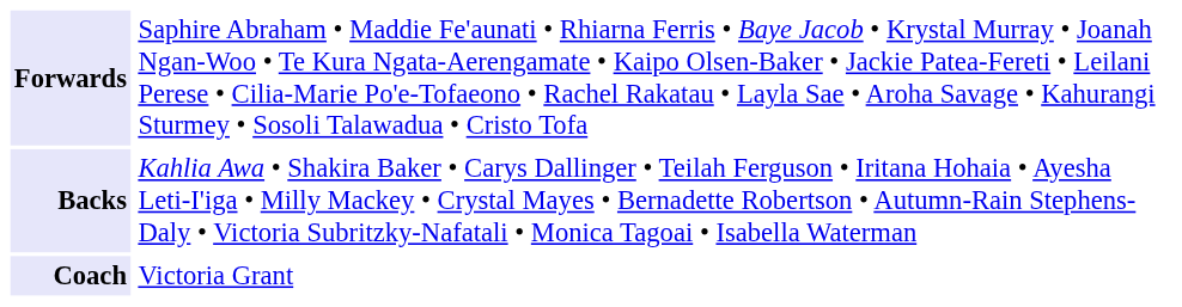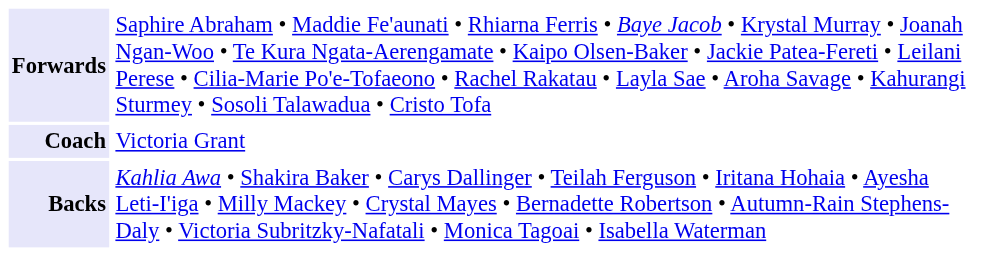 <table cellpadding="2" style="border: 1px solid white; font-size:90%;">
 <tr>
 <td style="text-align:right;" bgcolor="lavender"><strong>Forwards</strong></td>
 <td style="text-align:left;"><a href='#'>Saphire Abraham</a> • <a href='#'>Maddie Fe'aunati</a> • <a href='#'>Rhiarna Ferris</a> • <em><a href='#'>Baye Jacob</a></em> • <a href='#'>Krystal Murray</a> • <a href='#'>Joanah Ngan-Woo</a> • <a href='#'>Te Kura Ngata-Aerengamate</a> • <a href='#'>Kaipo Olsen-Baker</a> • <a href='#'>Jackie Patea-Fereti</a> • <a href='#'>Leilani Perese</a> • <a href='#'>Cilia-Marie Po'e-Tofaeono</a> • <a href='#'>Rachel Rakatau</a> • <a href='#'>Layla Sae</a> • <a href='#'>Aroha Savage</a> • <a href='#'>Kahurangi Sturmey</a> • <a href='#'>Sosoli Talawadua</a> • <a href='#'>Cristo Tofa</a></td>
 </tr>
 <tr>
+<td style="text-align:right;" bgcolor="lavender"><strong>Coach</strong></td>
+<td style="text-align:left;"><a href='#'>Victoria Grant</a></td>
+</tr>
+<tr>
 <td style="text-align:right;" bgcolor="lavender"><strong>Backs</strong></td>
 <td style="text-align:left;"><em><a href='#'>Kahlia Awa</a></em> • <a href='#'>Shakira Baker</a> • <a href='#'>Carys Dallinger</a> • <a href='#'>Teilah Ferguson</a> • <a href='#'>Iritana Hohaia</a> • <a href='#'>Ayesha Leti-I'iga</a> • <a href='#'>Milly Mackey</a> • <a href='#'>Crystal Mayes</a> • <a href='#'>Bernadette Robertson</a> • <a href='#'>Autumn-Rain Stephens-Daly</a> • <a href='#'>Victoria Subritzky-Nafatali</a> • <a href='#'>Monica Tagoai</a> • <a href='#'>Isabella Waterman</a></td>
 </tr>
-<tr>
-<td style="text-align:right;" bgcolor="lavender"><strong>Coach</strong></td>
-<td style="text-align:left;"><a href='#'>Victoria Grant</a></td>
-</tr>
 </table>
